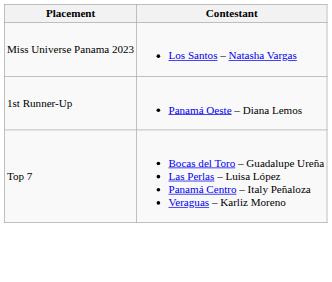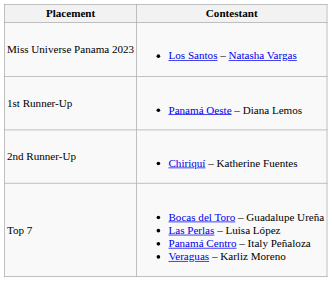 <table class="wikitable sortable" style="font-size: 95%;">
 <tr>
 <th>Placement</th>
 <th>Contestant</th>
 </tr>
 <tr>
 <td>Miss Universe Panama 2023</td>
 <td><br><ul><li><a href='#'>Los Santos</a> – <a href='#'>Natasha Vargas</a></li></ul></td>
 </tr>
 <tr>
 <td>1st Runner-Up</td>
 <td><br><ul><li><a href='#'>Panamá Oeste</a> – Diana Lemos</li></ul></td>
 </tr>
 <tr>
+<td>2nd Runner-Up</td>
+<td><br><ul><li><a href='#'>Chiriquí</a> – Katherine Fuentes</li></ul></td>
+</tr>
+<tr>
 <td>Top 7</td>
 <td><br><ul><li><a href='#'>Bocas del Toro</a> – Guadalupe Ureña</li><li><a href='#'>Las Perlas</a> – Luisa López</li><li><a href='#'>Panamá Centro</a> – Italy Peñaloza</li><li><a href='#'>Veraguas</a> – Karliz Moreno</li></ul></td>
 </tr>
 </table>
